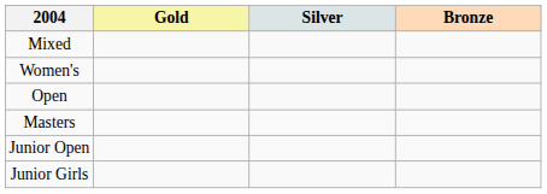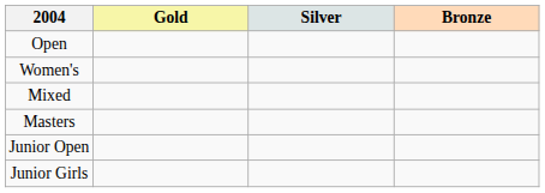 <table class="wikitable sortable">
 <tr bgcolor="#efefef" align="left">
 <th Year>2004</th>
 <th width=145 style="background-color: #F7F6A8;"> Gold</th>
 <th width=135 style="background-color: #DCE5E5;"> Silver</th>
 <th width=135 style="background-color: #FFDAB9;"> Bronze</th>
 </tr>
 <tr>
-<td align="center">Mixed</td>
+<td align="center">Open</td>
 <td></td>
 <td></td>
 <td></td>
 </tr>
 <tr>
 <td align="center">Women's</td>
 <td></td>
 <td></td>
 <td></td>
 </tr>
 <tr>
-<td align="center">Open</td>
+<td align="center">Mixed</td>
 <td></td>
 <td></td>
 <td></td>
 </tr>
 <tr>
 <td align="center">Masters</td>
 <td></td>
 <td></td>
 <td></td>
 </tr>
 <tr>
 <td align="center">Junior Open</td>
 <td></td>
 <td></td>
 <td></td>
 </tr>
 <tr>
 <td align="center">Junior Girls</td>
 <td></td>
 <td></td>
 <td></td>
 </tr>
 </table>
